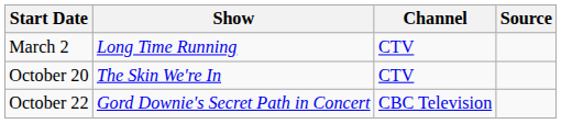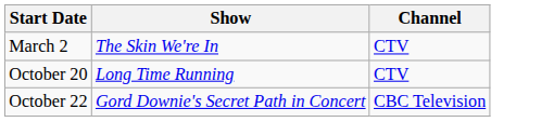 <table class="wikitable sortable">
 <tr>
 <th>Start Date</th>
 <th>Show</th>
 <th>Channel</th>
-<th>Source</th>
 </tr>
 <tr>
 <td>March 2</td>
-<td><em><a href='#'>Long Time Running</a></em></td>
+<td><em><a href='#'>The Skin We're In</a></em></td>
 <td><a href='#'>CTV</a></td>
-<td></td>
 </tr>
 <tr>
 <td>October 20</td>
-<td><em><a href='#'>The Skin We're In</a></em></td>
+<td><em><a href='#'>Long Time Running</a></em></td>
 <td><a href='#'>CTV</a></td>
-<td></td>
 </tr>
 <tr>
 <td>October 22</td>
 <td><em><a href='#'>Gord Downie's Secret Path in Concert</a></em></td>
 <td><a href='#'>CBC Television</a></td>
-<td></td>
 </tr>
 </table>
